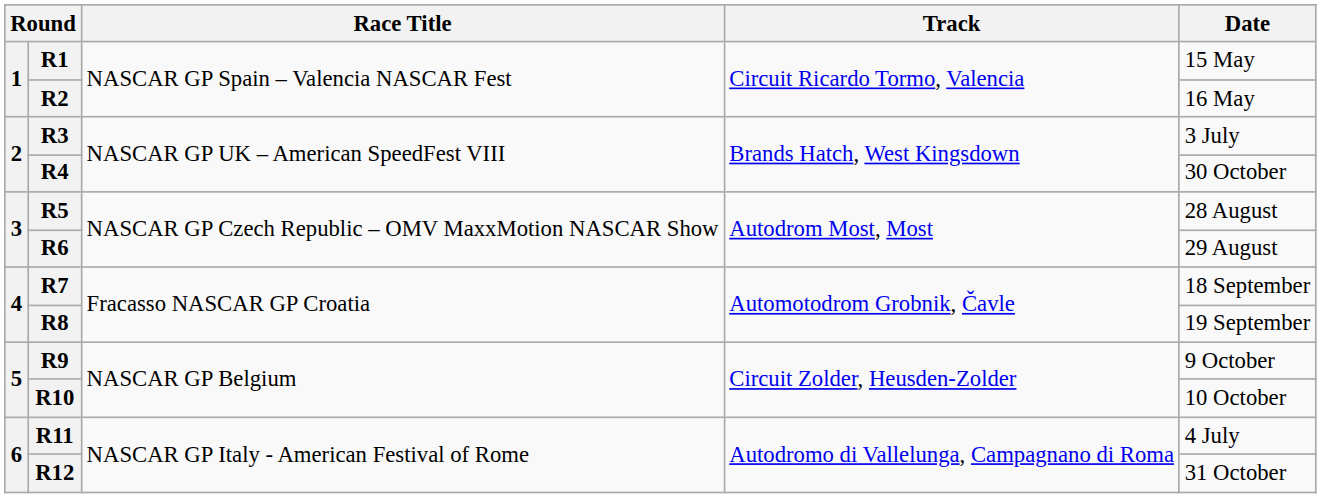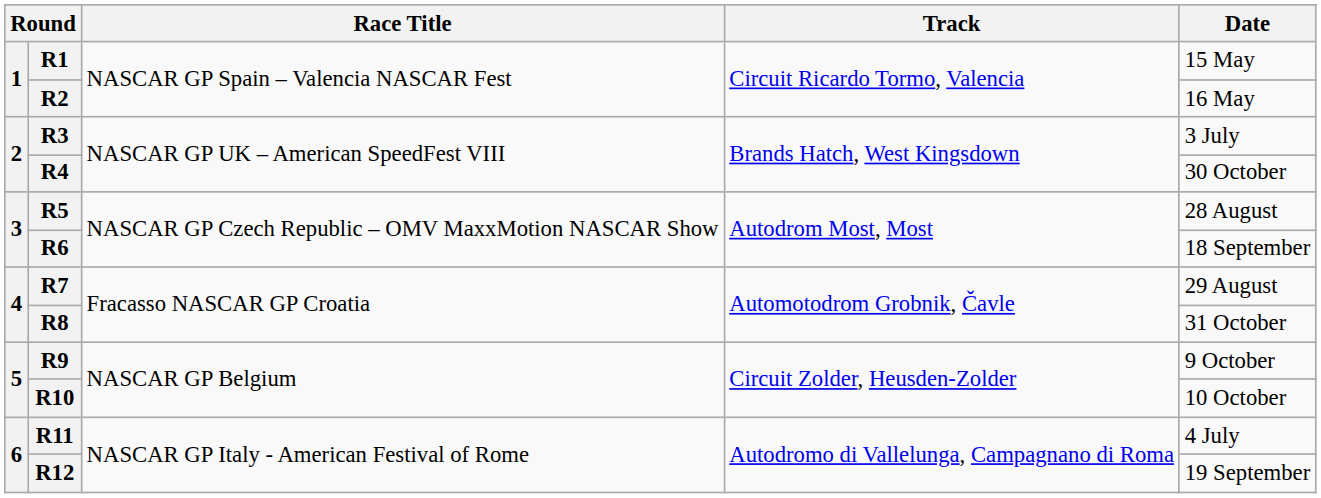 <table class="wikitable" style="font-size:85%;">
 <tr>
 <th colspan=2>Round</th>
 <th>Race Title</th>
 <th>Track</th>
 <th>Date</th>
 </tr>
 <tr>
 <th rowspan=2>1</th>
 <th>R1</th>
 <td rowspan=2>NASCAR GP Spain – Valencia NASCAR Fest</td>
 <td rowspan=2> <a href='#'>Circuit Ricardo Tormo</a>, <a href='#'>Valencia</a></td>
 <td>15 May</td>
 </tr>
 <tr>
 <th>R2</th>
 <td>16 May</td>
 </tr>
 <tr>
 <th rowspan=2>2</th>
 <th>R3</th>
 <td rowspan=2>NASCAR GP UK – American SpeedFest VIII</td>
 <td rowspan=2> <a href='#'>Brands Hatch</a>, <a href='#'>West Kingsdown</a></td>
 <td>3 July</td>
 </tr>
 <tr>
 <th>R4</th>
 <td>30 October</td>
 </tr>
 <tr>
 <th rowspan=2>3</th>
 <th>R5</th>
 <td rowspan=2>NASCAR GP Czech Republic – OMV MaxxMotion NASCAR Show</td>
 <td rowspan=2> <a href='#'>Autodrom Most</a>, <a href='#'>Most</a></td>
 <td>28 August</td>
 </tr>
 <tr>
 <th>R6</th>
-<td>29 August</td>
+<td>18 September</td>
 </tr>
 <tr>
 <th rowspan=2>4</th>
 <th>R7</th>
 <td rowspan=2>Fracasso NASCAR GP Croatia</td>
 <td rowspan=2> <a href='#'>Automotodrom Grobnik</a>, <a href='#'>Čavle</a></td>
-<td>18 September</td>
+<td>29 August</td>
 </tr>
 <tr>
 <th>R8</th>
-<td>19 September</td>
+<td>31 October</td>
 </tr>
 <tr>
 <th rowspan=2>5</th>
 <th>R9</th>
 <td rowspan=2>NASCAR GP Belgium</td>
 <td rowspan=2> <a href='#'>Circuit Zolder</a>, <a href='#'>Heusden-Zolder</a></td>
 <td>9 October</td>
 </tr>
 <tr>
 <th>R10</th>
 <td>10 October</td>
 </tr>
 <tr>
 <th rowspan=2>6</th>
 <th>R11</th>
 <td rowspan=2>NASCAR GP Italy - American Festival of Rome</td>
 <td rowspan=2> <a href='#'>Autodromo di Vallelunga</a>, <a href='#'>Campagnano di Roma</a></td>
 <td>4 July</td>
 </tr>
 <tr>
 <th>R12</th>
-<td>31 October</td>
+<td>19 September</td>
 </tr>
 </table>
